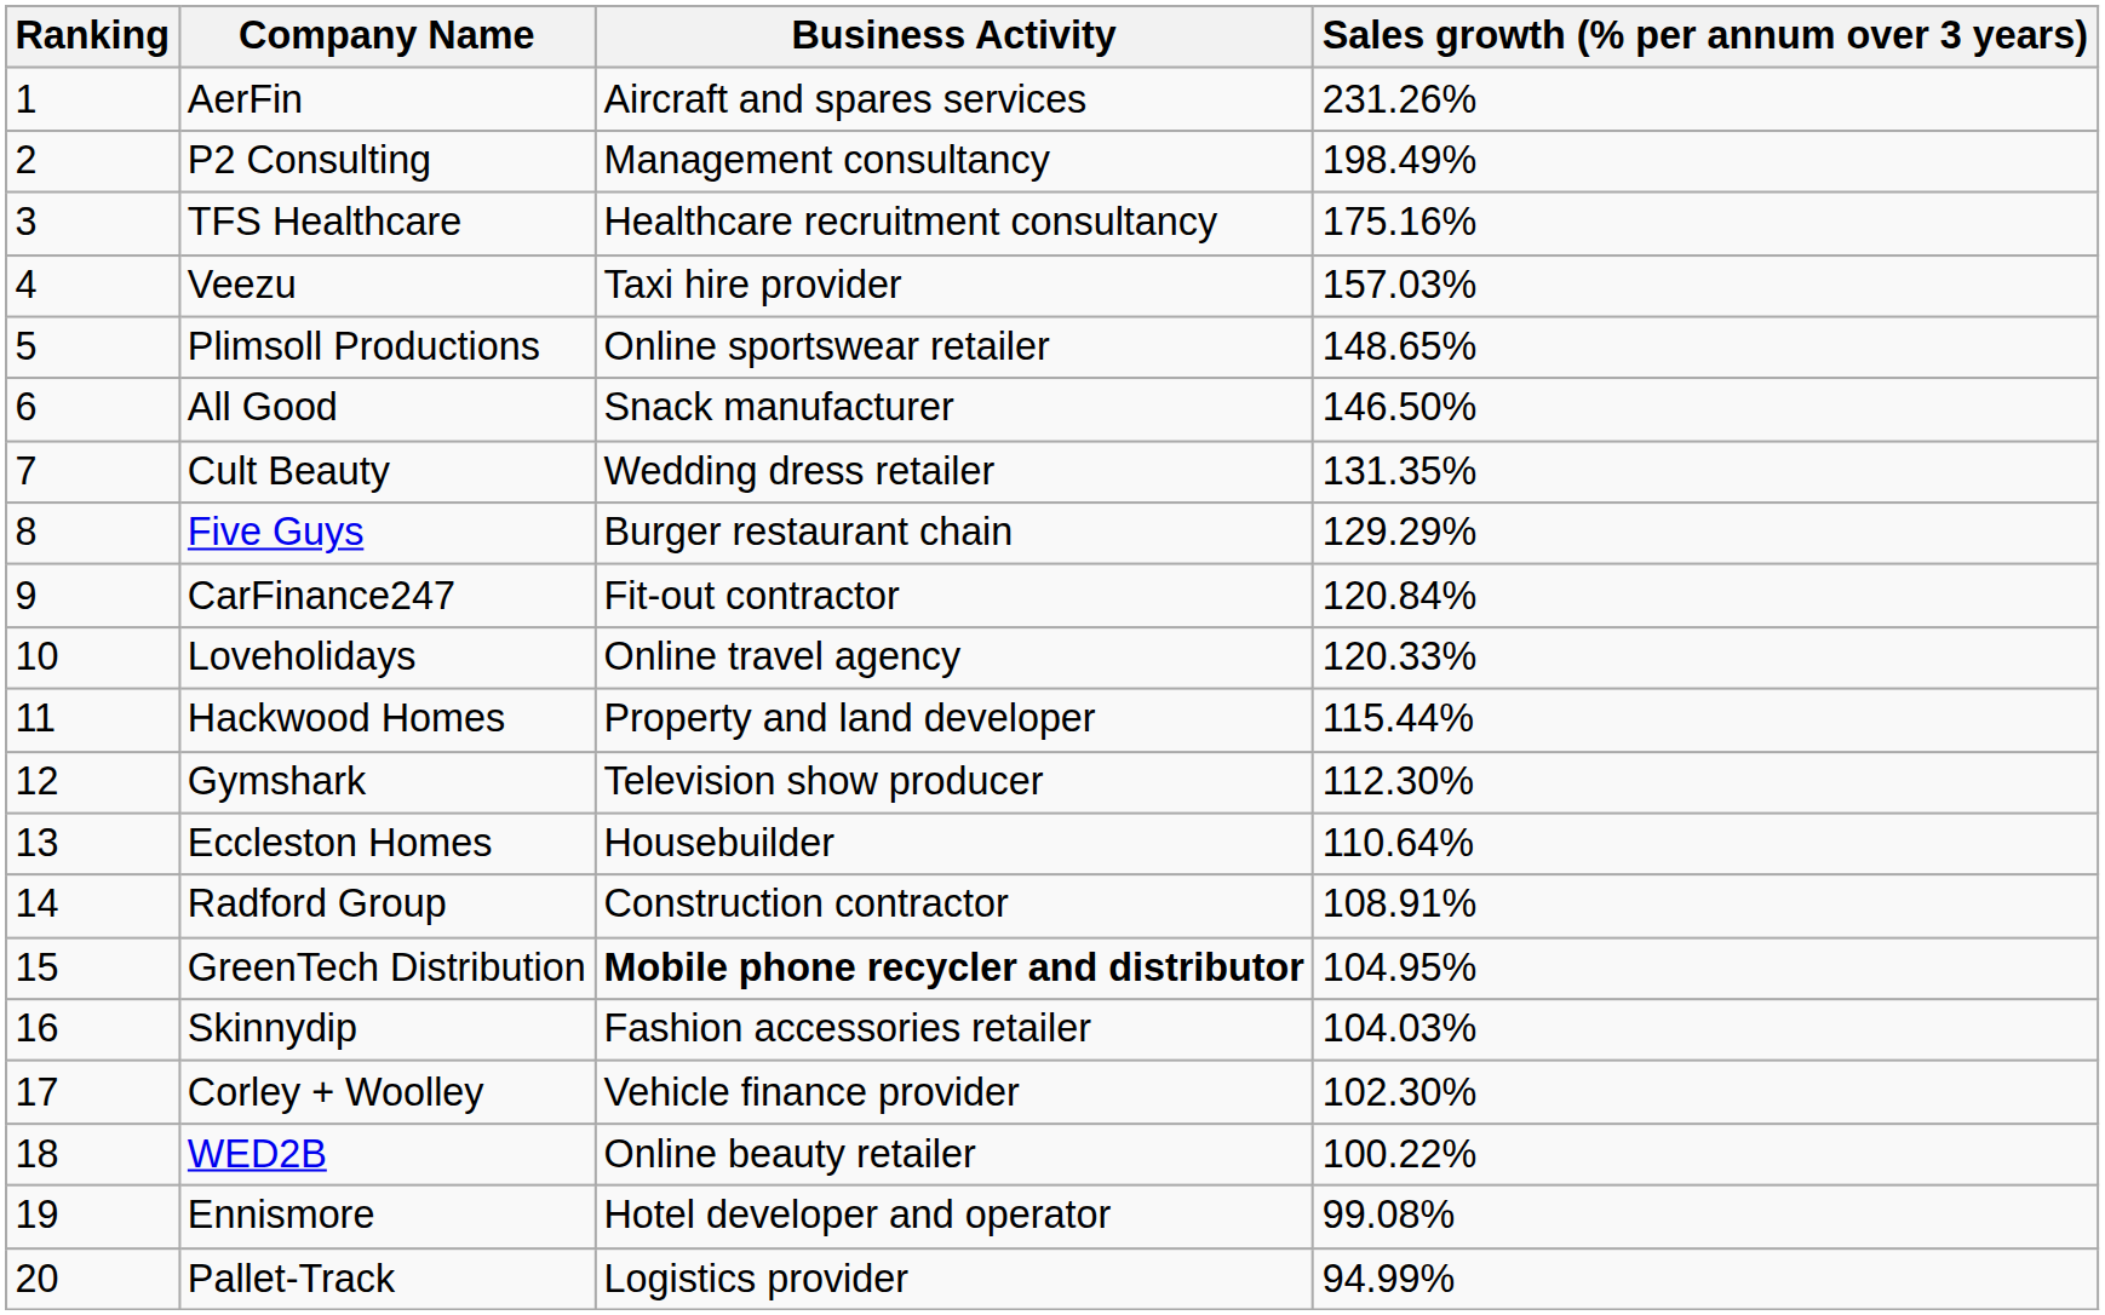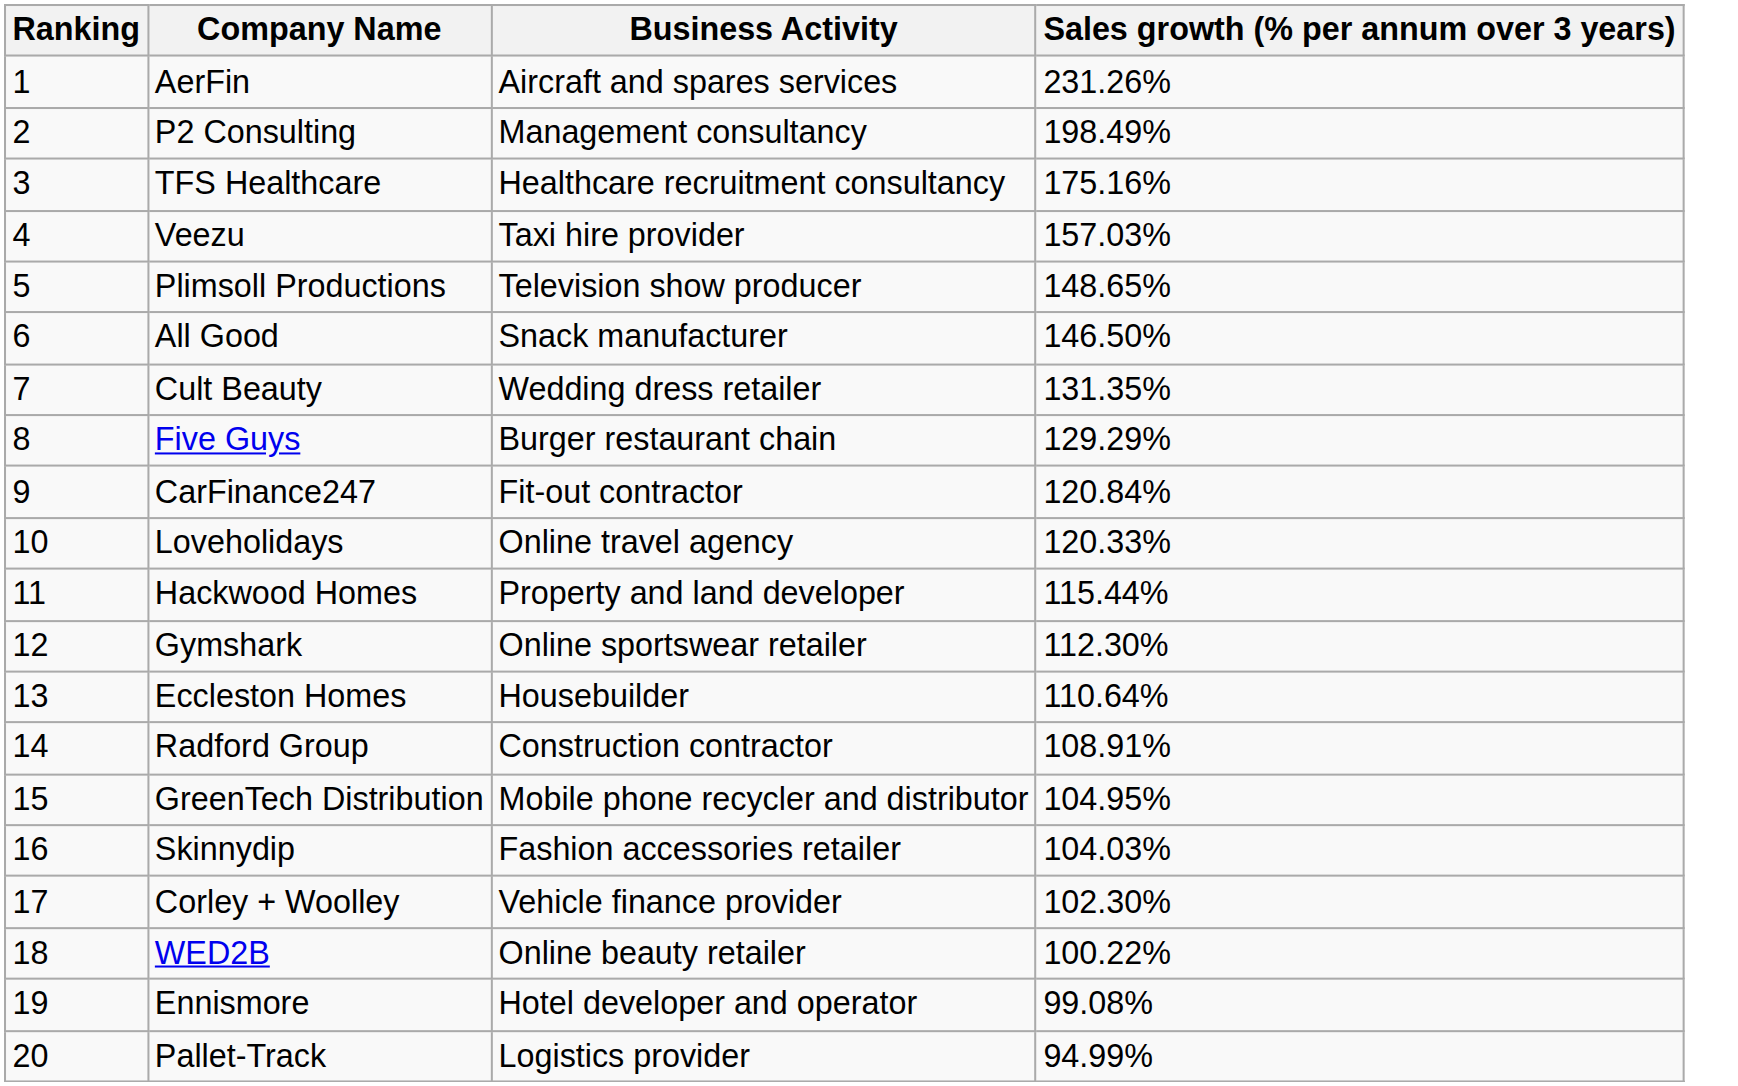 <table class="wikitable sortable">
 <tr>
 <th>Ranking</th>
 <th>Company Name</th>
 <th>Business Activity</th>
 <th>Sales growth (% per annum over 3 years)</th>
 </tr>
 <tr>
 <td>1</td>
 <td>AerFin</td>
 <td>Aircraft and spares services</td>
 <td>231.26%</td>
 </tr>
 <tr>
 <td>2</td>
 <td>P2 Consulting</td>
 <td>Management consultancy</td>
 <td>198.49%</td>
 </tr>
 <tr>
 <td>3</td>
 <td>TFS Healthcare</td>
 <td>Healthcare recruitment consultancy</td>
 <td>175.16%</td>
 </tr>
 <tr>
 <td>4</td>
 <td>Veezu</td>
 <td>Taxi hire provider</td>
 <td>157.03%</td>
 </tr>
 <tr>
 <td>5</td>
 <td>Plimsoll Productions</td>
-<td>Online sportswear retailer</td>
+<td>Television show producer</td>
 <td>148.65%</td>
 </tr>
 <tr>
 <td>6</td>
 <td>All Good</td>
 <td>Snack manufacturer</td>
 <td>146.50%</td>
 </tr>
 <tr>
 <td>7</td>
 <td>Cult Beauty</td>
 <td>Wedding dress retailer</td>
 <td>131.35%</td>
 </tr>
 <tr>
 <td>8</td>
 <td><a href='#'>Five Guys</a></td>
 <td>Burger restaurant chain</td>
 <td>129.29%</td>
 </tr>
 <tr>
 <td>9</td>
 <td>CarFinance247</td>
 <td>Fit-out contractor</td>
 <td>120.84%</td>
 </tr>
 <tr>
 <td>10</td>
 <td>Loveholidays</td>
 <td>Online travel agency</td>
 <td>120.33%</td>
 </tr>
 <tr>
 <td>11</td>
 <td>Hackwood Homes</td>
 <td>Property and land developer</td>
 <td>115.44%</td>
 </tr>
 <tr>
 <td>12</td>
 <td>Gymshark</td>
-<td>Television show producer</td>
+<td>Online sportswear retailer</td>
 <td>112.30%</td>
 </tr>
 <tr>
 <td>13</td>
 <td>Eccleston Homes</td>
 <td>Housebuilder</td>
 <td>110.64%</td>
 </tr>
 <tr>
 <td>14</td>
 <td>Radford Group</td>
 <td>Construction contractor</td>
 <td>108.91%</td>
 </tr>
 <tr>
 <td>15</td>
 <td>GreenTech Distribution</td>
-<td><strong>Mobile phone recycler and distributor</strong></td>
+<td>Mobile phone recycler and distributor</td>
 <td>104.95%</td>
 </tr>
 <tr>
 <td>16</td>
 <td>Skinnydip</td>
 <td>Fashion accessories retailer</td>
 <td>104.03%</td>
 </tr>
 <tr>
 <td>17</td>
 <td>Corley + Woolley</td>
 <td>Vehicle finance provider</td>
 <td>102.30%</td>
 </tr>
 <tr>
 <td>18</td>
 <td><a href='#'>WED2B</a></td>
 <td>Online beauty retailer</td>
 <td>100.22%</td>
 </tr>
 <tr>
 <td>19</td>
 <td>Ennismore</td>
 <td>Hotel developer and operator</td>
 <td>99.08%</td>
 </tr>
 <tr>
 <td>20</td>
 <td>Pallet-Track</td>
 <td>Logistics provider</td>
 <td>94.99%</td>
 </tr>
 <tr>
 </tr>
 </table>
